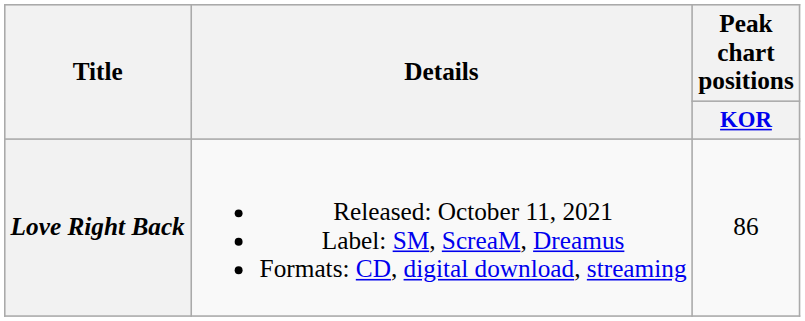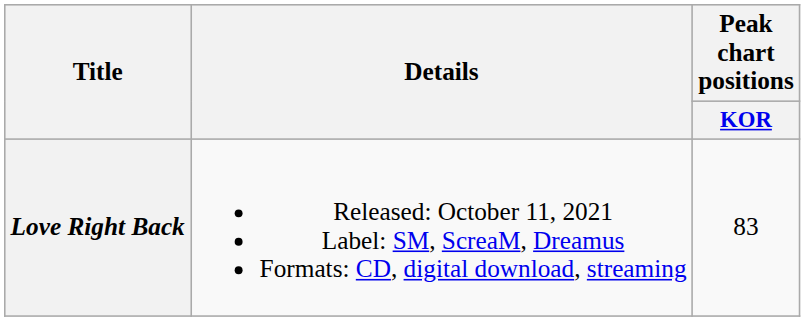 <table class="wikitable plainrowheaders" style="text-align:center">
 <tr>
 <th rowspan="2" scope="col">Title</th>
 <th rowspan="2" scope="col">Details</th>
 <th scope="col">Peak chart positions</th>
 </tr>
 <tr>
 <th scope="col" style="font-size:90%; width:2.5em"><a href='#'>KOR</a><br></th>
 </tr>
 <tr>
 <th scope="row"><em>Love Right Back</em></th>
 <td><br><ul><li>Released: October 11, 2021</li><li>Label: <a href='#'>SM</a>, <a href='#'>ScreaM</a>, <a href='#'>Dreamus</a></li><li>Formats: <a href='#'>CD</a>, <a href='#'>digital download</a>, <a href='#'>streaming</a></li></ul></td>
-<td>86</td>
+<td>83</td>
 </tr>
 </table>
